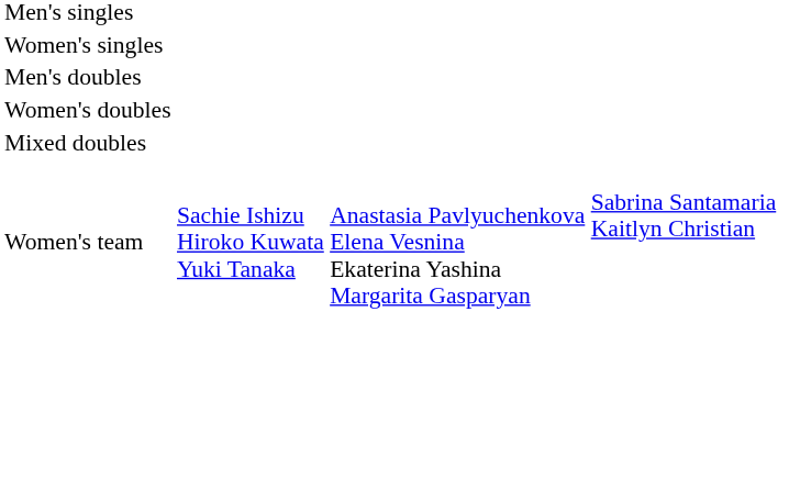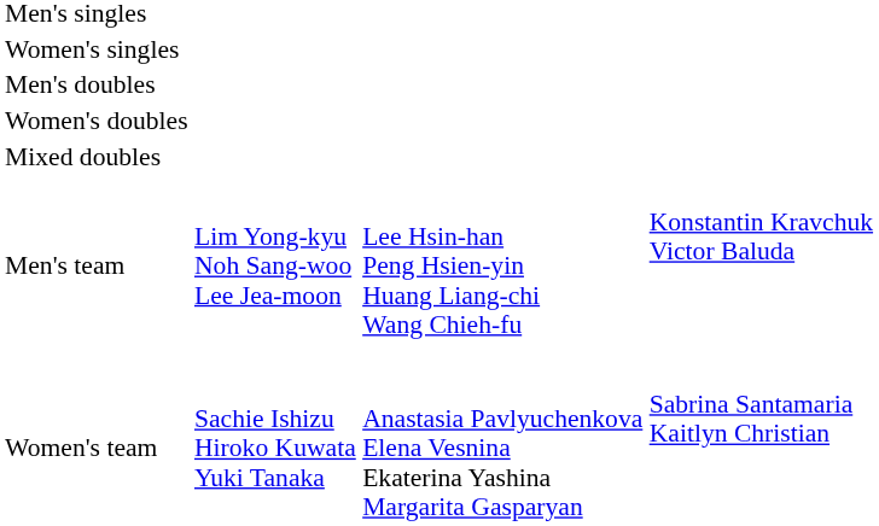 <table>
 <tr>
 <td rowspan=2>Men's singles<br></td>
 <td rowspan=2></td>
 <td rowspan=2></td>
 <td></td>
 </tr>
 <tr>
 <td></td>
 </tr>
 <tr>
 <td rowspan=2>Women's singles<br></td>
 <td rowspan=2></td>
 <td rowspan=2></td>
 <td></td>
 </tr>
 <tr>
 <td></td>
 </tr>
 <tr>
 <td rowspan=2>Men's doubles<br></td>
 <td rowspan=2></td>
 <td rowspan=2></td>
 <td></td>
 </tr>
 <tr>
 <td></td>
 </tr>
 <tr>
 <td rowspan=2>Women's doubles<br></td>
 <td rowspan=2></td>
 <td rowspan=2></td>
 <td></td>
 </tr>
 <tr>
 <td></td>
 </tr>
 <tr>
 <td rowspan=2>Mixed doubles<br></td>
 <td rowspan=2></td>
 <td rowspan=2></td>
 <td></td>
 </tr>
 <tr>
 <td></td>
 </tr>
 <tr>
+<td>Men's team</td>
+<td><br><a href='#'>Lim Yong-kyu</a><br><a href='#'>Noh Sang-woo</a><br><a href='#'>Lee Jea-moon</a><br><br></td>
+<td><br><a href='#'>Lee Hsin-han</a><br><a href='#'>Peng Hsien-yin</a><br><a href='#'>Huang Liang-chi</a><br><a href='#'>Wang Chieh-fu</a></td>
+<td><br><a href='#'>Konstantin Kravchuk</a><br><a href='#'>Victor Baluda</a><br><br><br><br></td>
+</tr>
+<tr>
 <td>Women's team</td>
 <td><br><a href='#'>Sachie Ishizu</a><br><a href='#'>Hiroko Kuwata</a><br><a href='#'>Yuki Tanaka</a><br><br></td>
 <td><br><a href='#'>Anastasia Pavlyuchenkova</a><br><a href='#'>Elena Vesnina</a><br>Ekaterina Yashina<br><a href='#'>Margarita Gasparyan</a></td>
 <td><br><a href='#'>Sabrina Santamaria</a><br><a href='#'>Kaitlyn Christian</a><br><br><br><br></td>
 </tr>
 </table>
